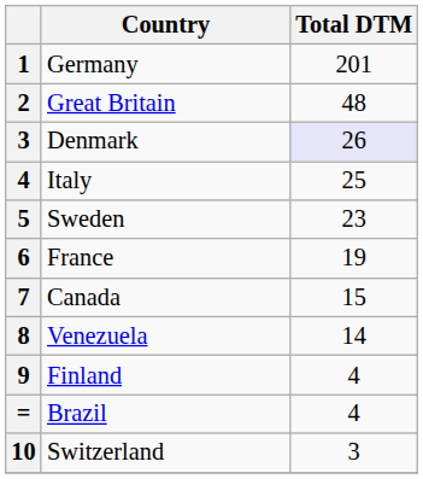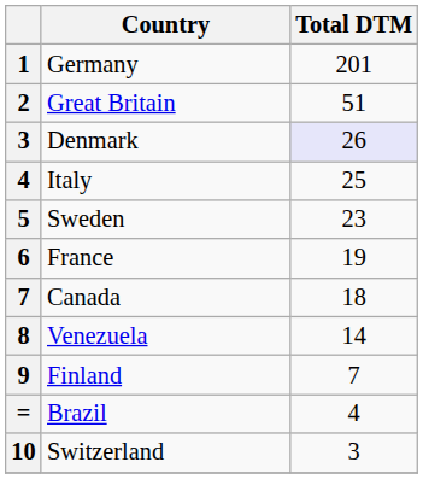 <table class="wikitable" style="text-align:center;" style="font-size:97%;">
 <tr>
 <th></th>
 <th width="155px">Country</th>
 <th>Total DTM</th>
 </tr>
 <tr>
 <th>1</th>
 <td align="left"> Germany</td>
 <td align="center">201</td>
 </tr>
 <tr>
 <th>2</th>
 <td align="left"> <a href='#'>Great Britain</a></td>
-<td align="center">48</td>
+<td align="center">51</td>
 </tr>
 <tr>
 <th>3</th>
 <td align="left"> Denmark</td>
 <td align="center" style="background: lavender;">26</td>
 </tr>
 <tr>
 <th>4</th>
 <td align="left"> Italy</td>
 <td align="center">25</td>
 </tr>
 <tr>
 <th>5</th>
 <td align="left"> Sweden</td>
 <td align="center">23</td>
 </tr>
 <tr>
 <th>6</th>
 <td align="left"> France</td>
 <td align="center">19</td>
 </tr>
 <tr>
 <th>7</th>
 <td align="left"> Canada</td>
-<td align="center">15</td>
+<td align="center">18</td>
 </tr>
 <tr>
 <th>8</th>
 <td align="left"> <a href='#'>Venezuela</a></td>
 <td align="center">14</td>
 </tr>
 <tr>
 <th>9</th>
 <td align="left"> <a href='#'>Finland</a></td>
-<td align="center">4</td>
+<td align="center">7</td>
 </tr>
 <tr>
 <th>=</th>
 <td align="left"> <a href='#'>Brazil</a></td>
 <td align="center">4</td>
 </tr>
 <tr>
 <th>10</th>
 <td align="left"> Switzerland</td>
 <td align="center">3</td>
 </tr>
 <tr>
 </tr>
 </table>
